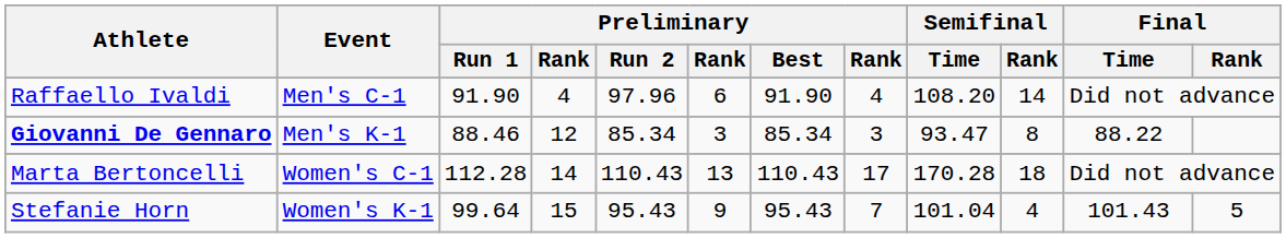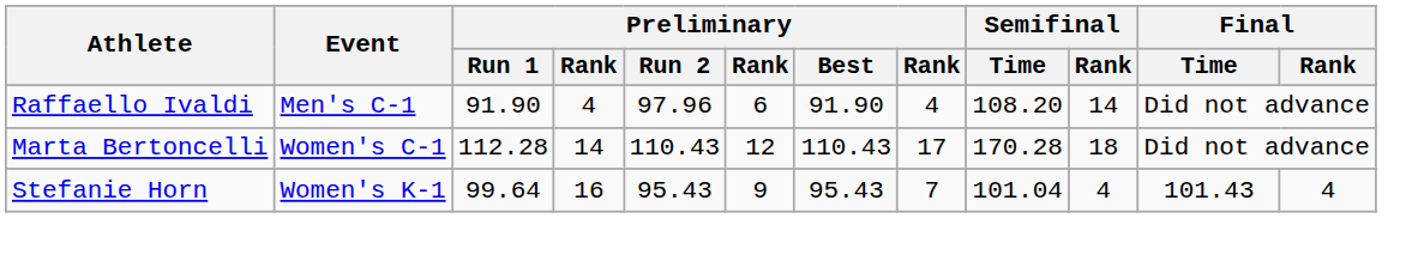 <table class="wikitable" style="font-size:90%">
 <tr>
 <th rowspan=2>Athlete</th>
 <th rowspan=2>Event</th>
 <th colspan=6>Preliminary</th>
 <th colspan=2>Semifinal</th>
 <th colspan=2>Final</th>
 </tr>
 <tr style="font-size:95%">
 <th>Run 1</th>
 <th>Rank</th>
 <th>Run 2</th>
 <th>Rank</th>
 <th>Best</th>
 <th>Rank</th>
 <th>Time</th>
 <th>Rank</th>
 <th>Time</th>
 <th>Rank</th>
 </tr>
 <tr align=center>
 <td align=left><a href='#'>Raffaello Ivaldi</a></td>
 <td align=left><a href='#'>Men's C-1</a></td>
 <td>91.90</td>
 <td>4</td>
 <td>97.96</td>
 <td>6</td>
 <td>91.90</td>
 <td>4</td>
 <td>108.20</td>
 <td>14</td>
 <td colspan=2>Did not advance</td>
 </tr>
 <tr align=center>
-<td align=left><strong><a href='#'>Giovanni De Gennaro</a></strong></td>
-<td align=left><a href='#'>Men's K-1</a></td>
-<td>88.46</td>
-<td>12</td>
-<td>85.34</td>
-<td>3</td>
-<td>85.34</td>
-<td>3</td>
-<td>93.47</td>
-<td>8</td>
-<td>88.22</td>
-<td></td>
-</tr>
-<tr align=center>
 <td align=left><a href='#'>Marta Bertoncelli</a></td>
 <td align=left><a href='#'>Women's C-1</a></td>
 <td>112.28</td>
 <td>14</td>
 <td>110.43</td>
-<td>13</td>
+<td>12</td>
 <td>110.43</td>
 <td>17</td>
 <td>170.28</td>
 <td>18</td>
 <td colspan=2>Did not advance</td>
 </tr>
 <tr align=center>
 <td align=left><a href='#'>Stefanie Horn</a></td>
 <td align=left><a href='#'>Women's K-1</a></td>
 <td>99.64</td>
-<td>15</td>
+<td>16</td>
 <td>95.43</td>
 <td>9</td>
 <td>95.43</td>
 <td>7</td>
 <td>101.04</td>
 <td>4</td>
 <td>101.43</td>
-<td>5</td>
+<td>4</td>
 </tr>
 </table>
